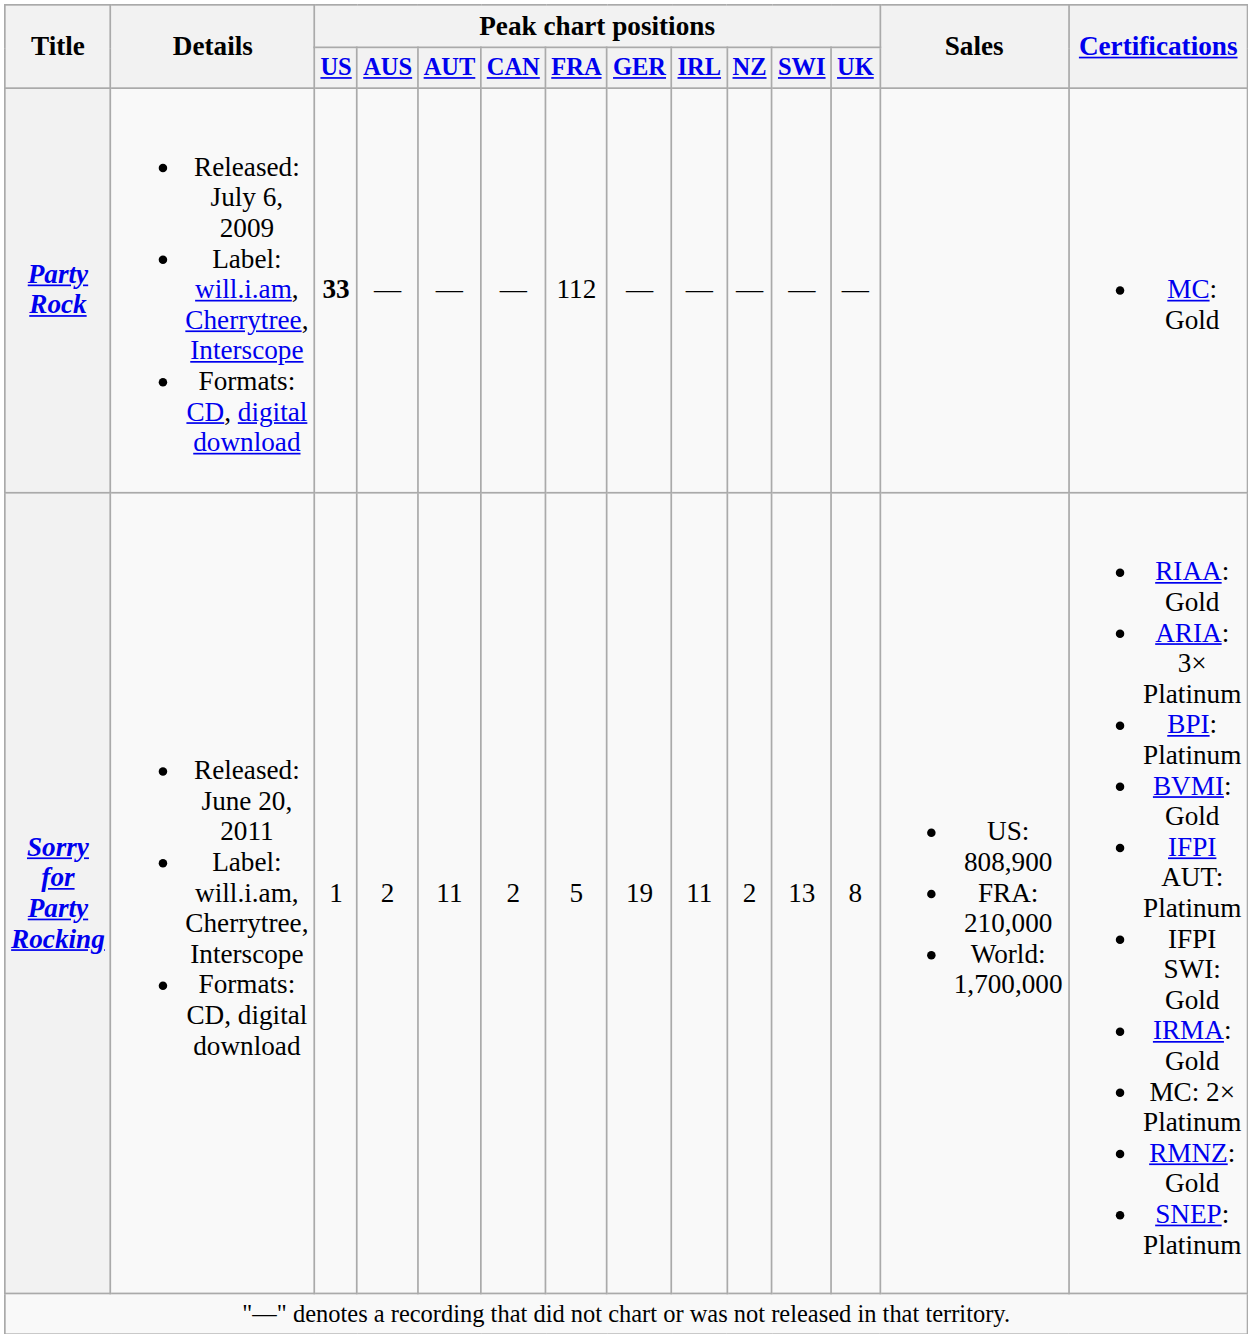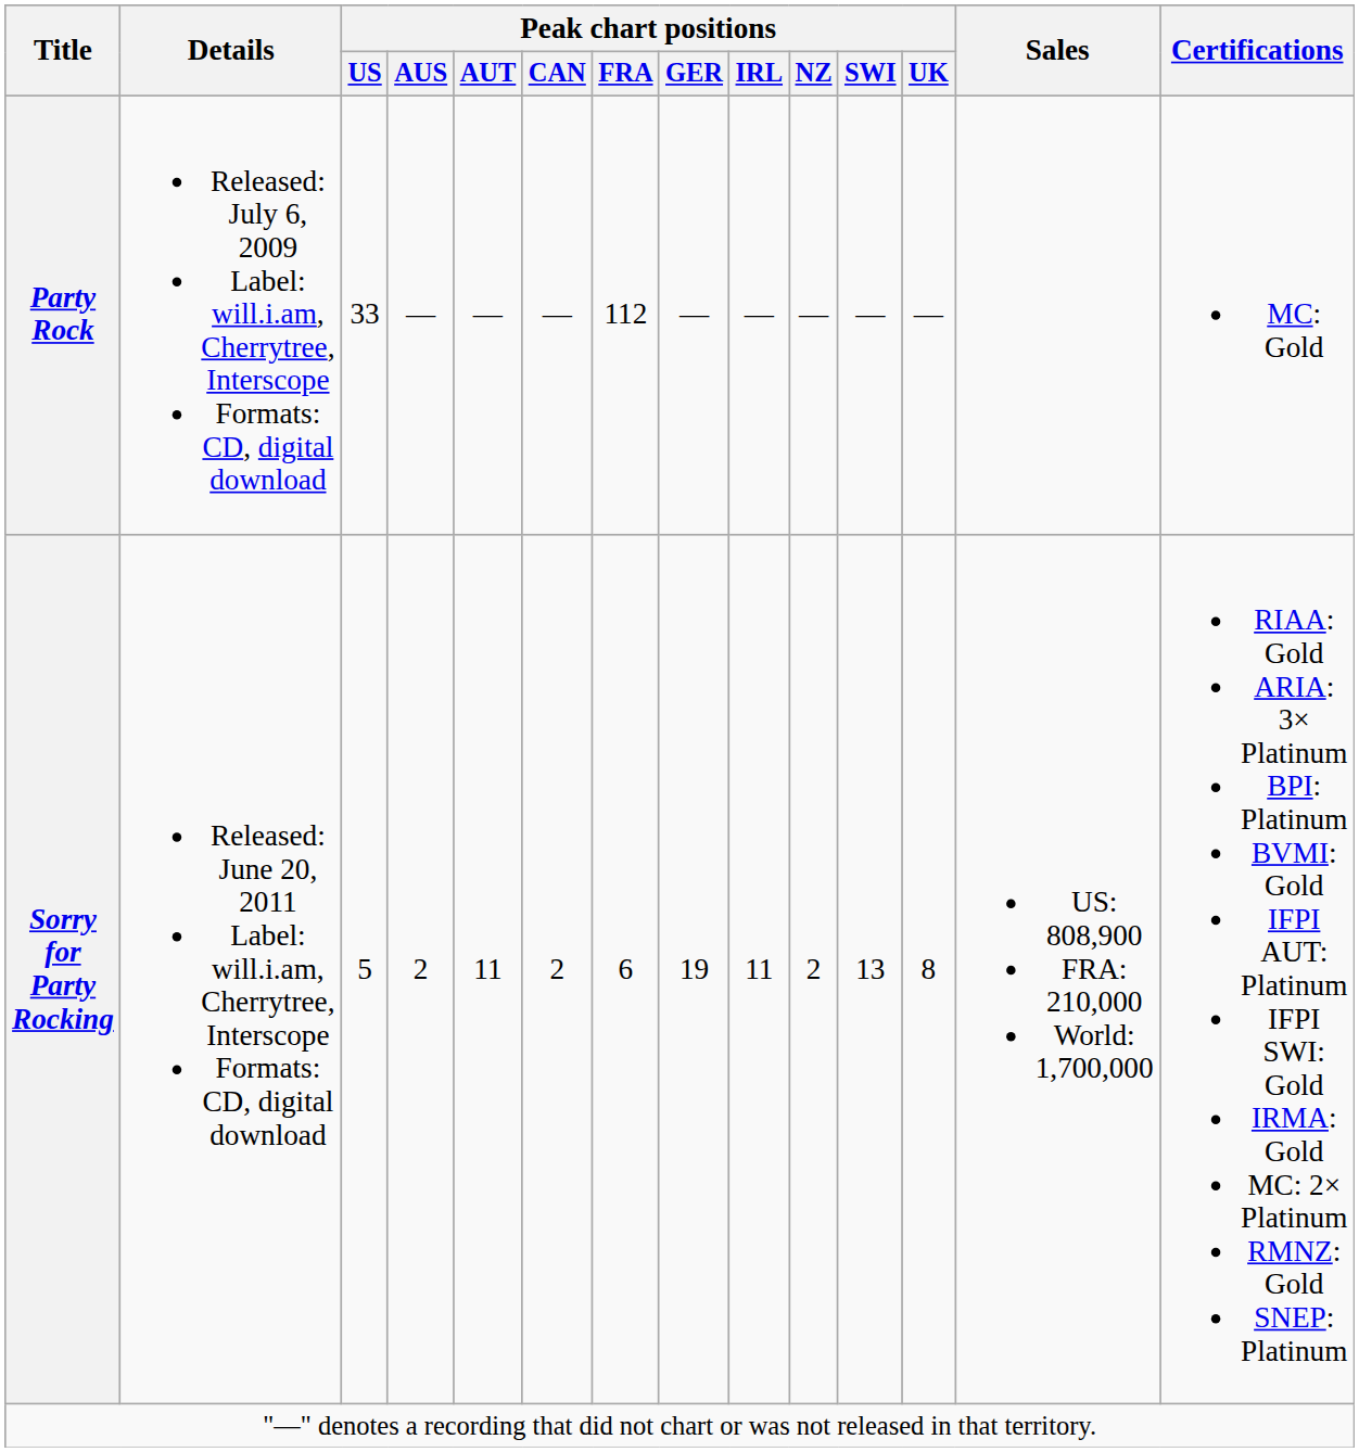 <table class="wikitable plainrowheaders" style="text-align:center;">
 <tr>
 <th scope="col" rowspan="2" style="width:13em;">Title</th>
 <th scope="col" rowspan="2" style="width:16em;">Details</th>
 <th scope="col" colspan="10">Peak chart positions</th>
 <th scope="col" rowspan="2">Sales</th>
 <th scope="col" rowspan="2" style="width:13.5em;"><a href='#'>Certifications</a></th>
 </tr>
 <tr>
 <th scope="col" style="width:2.5em;font-size:90%;"><a href='#'>US</a><br></th>
 <th scope="col" style="width:2.5em;font-size:90%;"><a href='#'>AUS</a><br></th>
 <th scope="col" style="width:2.5em;font-size:90%;"><a href='#'>AUT</a><br></th>
 <th scope="col" style="width:2.5em;font-size:90%;"><a href='#'>CAN</a><br></th>
 <th scope="col" style="width:2.5em;font-size:90%;"><a href='#'>FRA</a><br></th>
 <th scope="col" style="width:2.5em;font-size:90%;"><a href='#'>GER</a><br></th>
 <th scope="col" style="width:2.5em;font-size:90%;"><a href='#'>IRL</a><br></th>
 <th scope="col" style="width:2.5em;font-size:90%;"><a href='#'>NZ</a><br></th>
 <th scope="col" style="width:2.5em;font-size:90%;"><a href='#'>SWI</a><br></th>
 <th scope="col" style="width:2.5em;font-size:90%;"><a href='#'>UK</a><br></th>
 </tr>
 <tr>
 <th scope="row"><em><a href='#'>Party Rock</a></em></th>
 <td><br><ul><li>Released: July 6, 2009</li><li>Label: <a href='#'>will.i.am</a>, <a href='#'>Cherrytree</a>, <a href='#'>Interscope</a></li><li>Formats: <a href='#'>CD</a>, <a href='#'>digital download</a></li></ul></td>
-<td><strong>33</strong></td>
+<td>33</td>
 <td>—</td>
 <td>—</td>
 <td>—</td>
 <td>112</td>
 <td>—</td>
 <td>—</td>
 <td>—</td>
 <td>—</td>
 <td>—</td>
 <td></td>
 <td><br><ul><li><a href='#'>MC</a>: Gold</li></ul></td>
 </tr>
 <tr>
 <th scope="row"><em><a href='#'>Sorry for Party Rocking</a></em></th>
 <td><br><ul><li>Released: June 20, 2011</li><li>Label: will.i.am, Cherrytree, Interscope</li><li>Formats: CD, digital download</li></ul></td>
-<td>1</td>
+<td>5</td>
 <td>2</td>
 <td>11</td>
 <td>2</td>
-<td>5</td>
+<td>6</td>
 <td>19</td>
 <td>11</td>
 <td>2</td>
 <td>13</td>
 <td>8</td>
 <td><br><ul><li>US: 808,900</li><li>FRA: 210,000</li><li>World: 1,700,000</li></ul></td>
 <td><br><ul><li><a href='#'>RIAA</a>: Gold</li><li><a href='#'>ARIA</a>: 3× Platinum</li><li><a href='#'>BPI</a>: Platinum</li><li><a href='#'>BVMI</a>: Gold</li><li><a href='#'>IFPI</a> AUT: Platinum</li><li>IFPI SWI: Gold</li><li><a href='#'>IRMA</a>: Gold</li><li>MC: 2× Platinum</li><li><a href='#'>RMNZ</a>: Gold</li><li><a href='#'>SNEP</a>: Platinum</li></ul></td>
 </tr>
 <tr>
 <td colspan="15" style="font-size:90%">"—" denotes a recording that did not chart or was not released in that territory.</td>
 </tr>
 </table>
